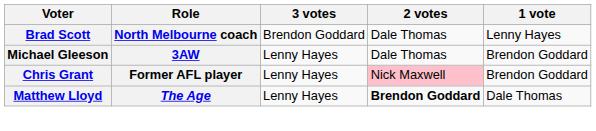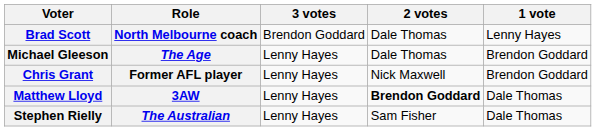 <table class="wikitable">
 <tr>
 <th>Voter</th>
 <th>Role</th>
 <th>3 votes</th>
 <th>2 votes</th>
 <th>1 vote</th>
 </tr>
 <tr>
 <th><a href='#'>Brad Scott</a></th>
 <th><a href='#'>North Melbourne</a> coach</th>
 <td>Brendon Goddard</td>
 <td>Dale Thomas</td>
 <td>Lenny Hayes</td>
 </tr>
 <tr>
 <th>Michael Gleeson</th>
-<th><a href='#'>3AW</a></th>
+<th><em><a href='#'>The Age</a></em></th>
 <td>Lenny Hayes</td>
 <td>Dale Thomas</td>
 <td>Brendon Goddard</td>
 </tr>
 <tr>
 <th><a href='#'>Chris Grant</a></th>
 <th>Former AFL player</th>
 <td>Lenny Hayes</td>
-<td style="background: pink;">Nick Maxwell</td>
+<td>Nick Maxwell</td>
 <td>Brendon Goddard</td>
 </tr>
 <tr>
 <th><a href='#'>Matthew Lloyd</a></th>
-<th><em><a href='#'>The Age</a></em></th>
+<th><a href='#'>3AW</a></th>
 <td>Lenny Hayes</td>
 <td><strong>Brendon Goddard</strong></td>
 <td>Dale Thomas</td>
 </tr>
+<tr>
+<th>Stephen Rielly</th>
+<th><em><a href='#'>The Australian</a></em></th>
+<td>Lenny Hayes</td>
+<td>Sam Fisher</td>
+<td>Dale Thomas</td>
+</tr>
 </table>
